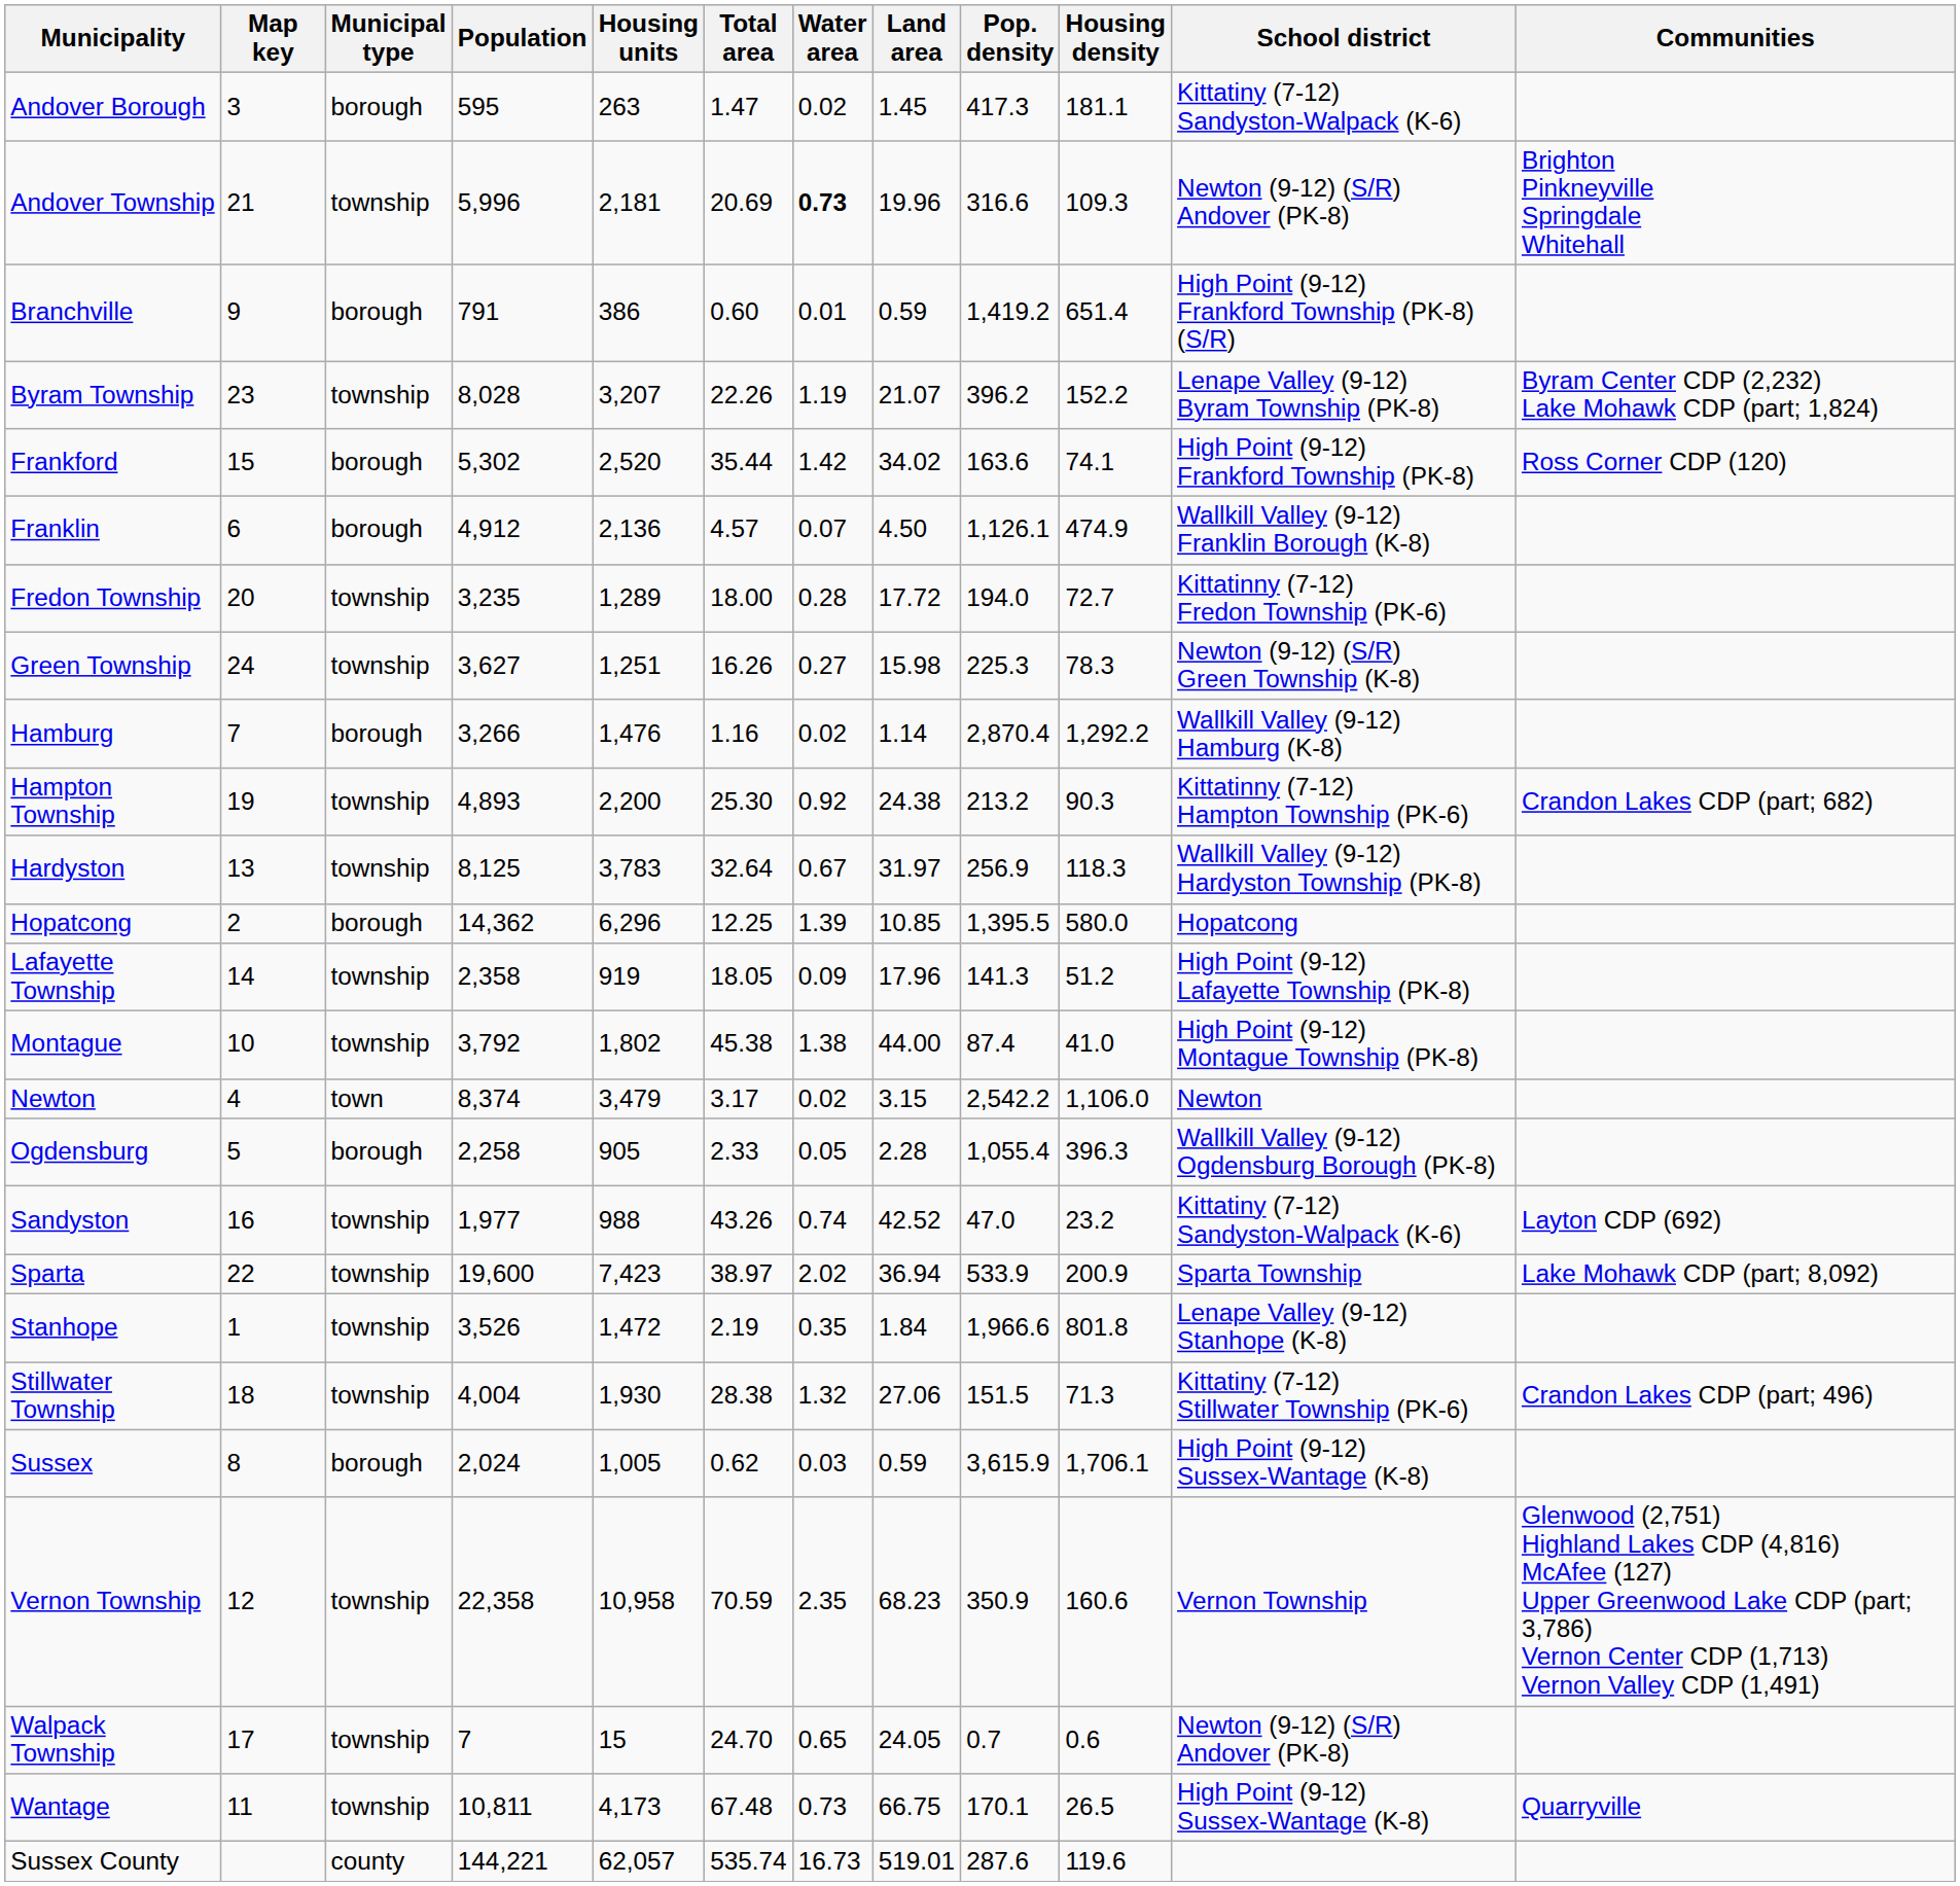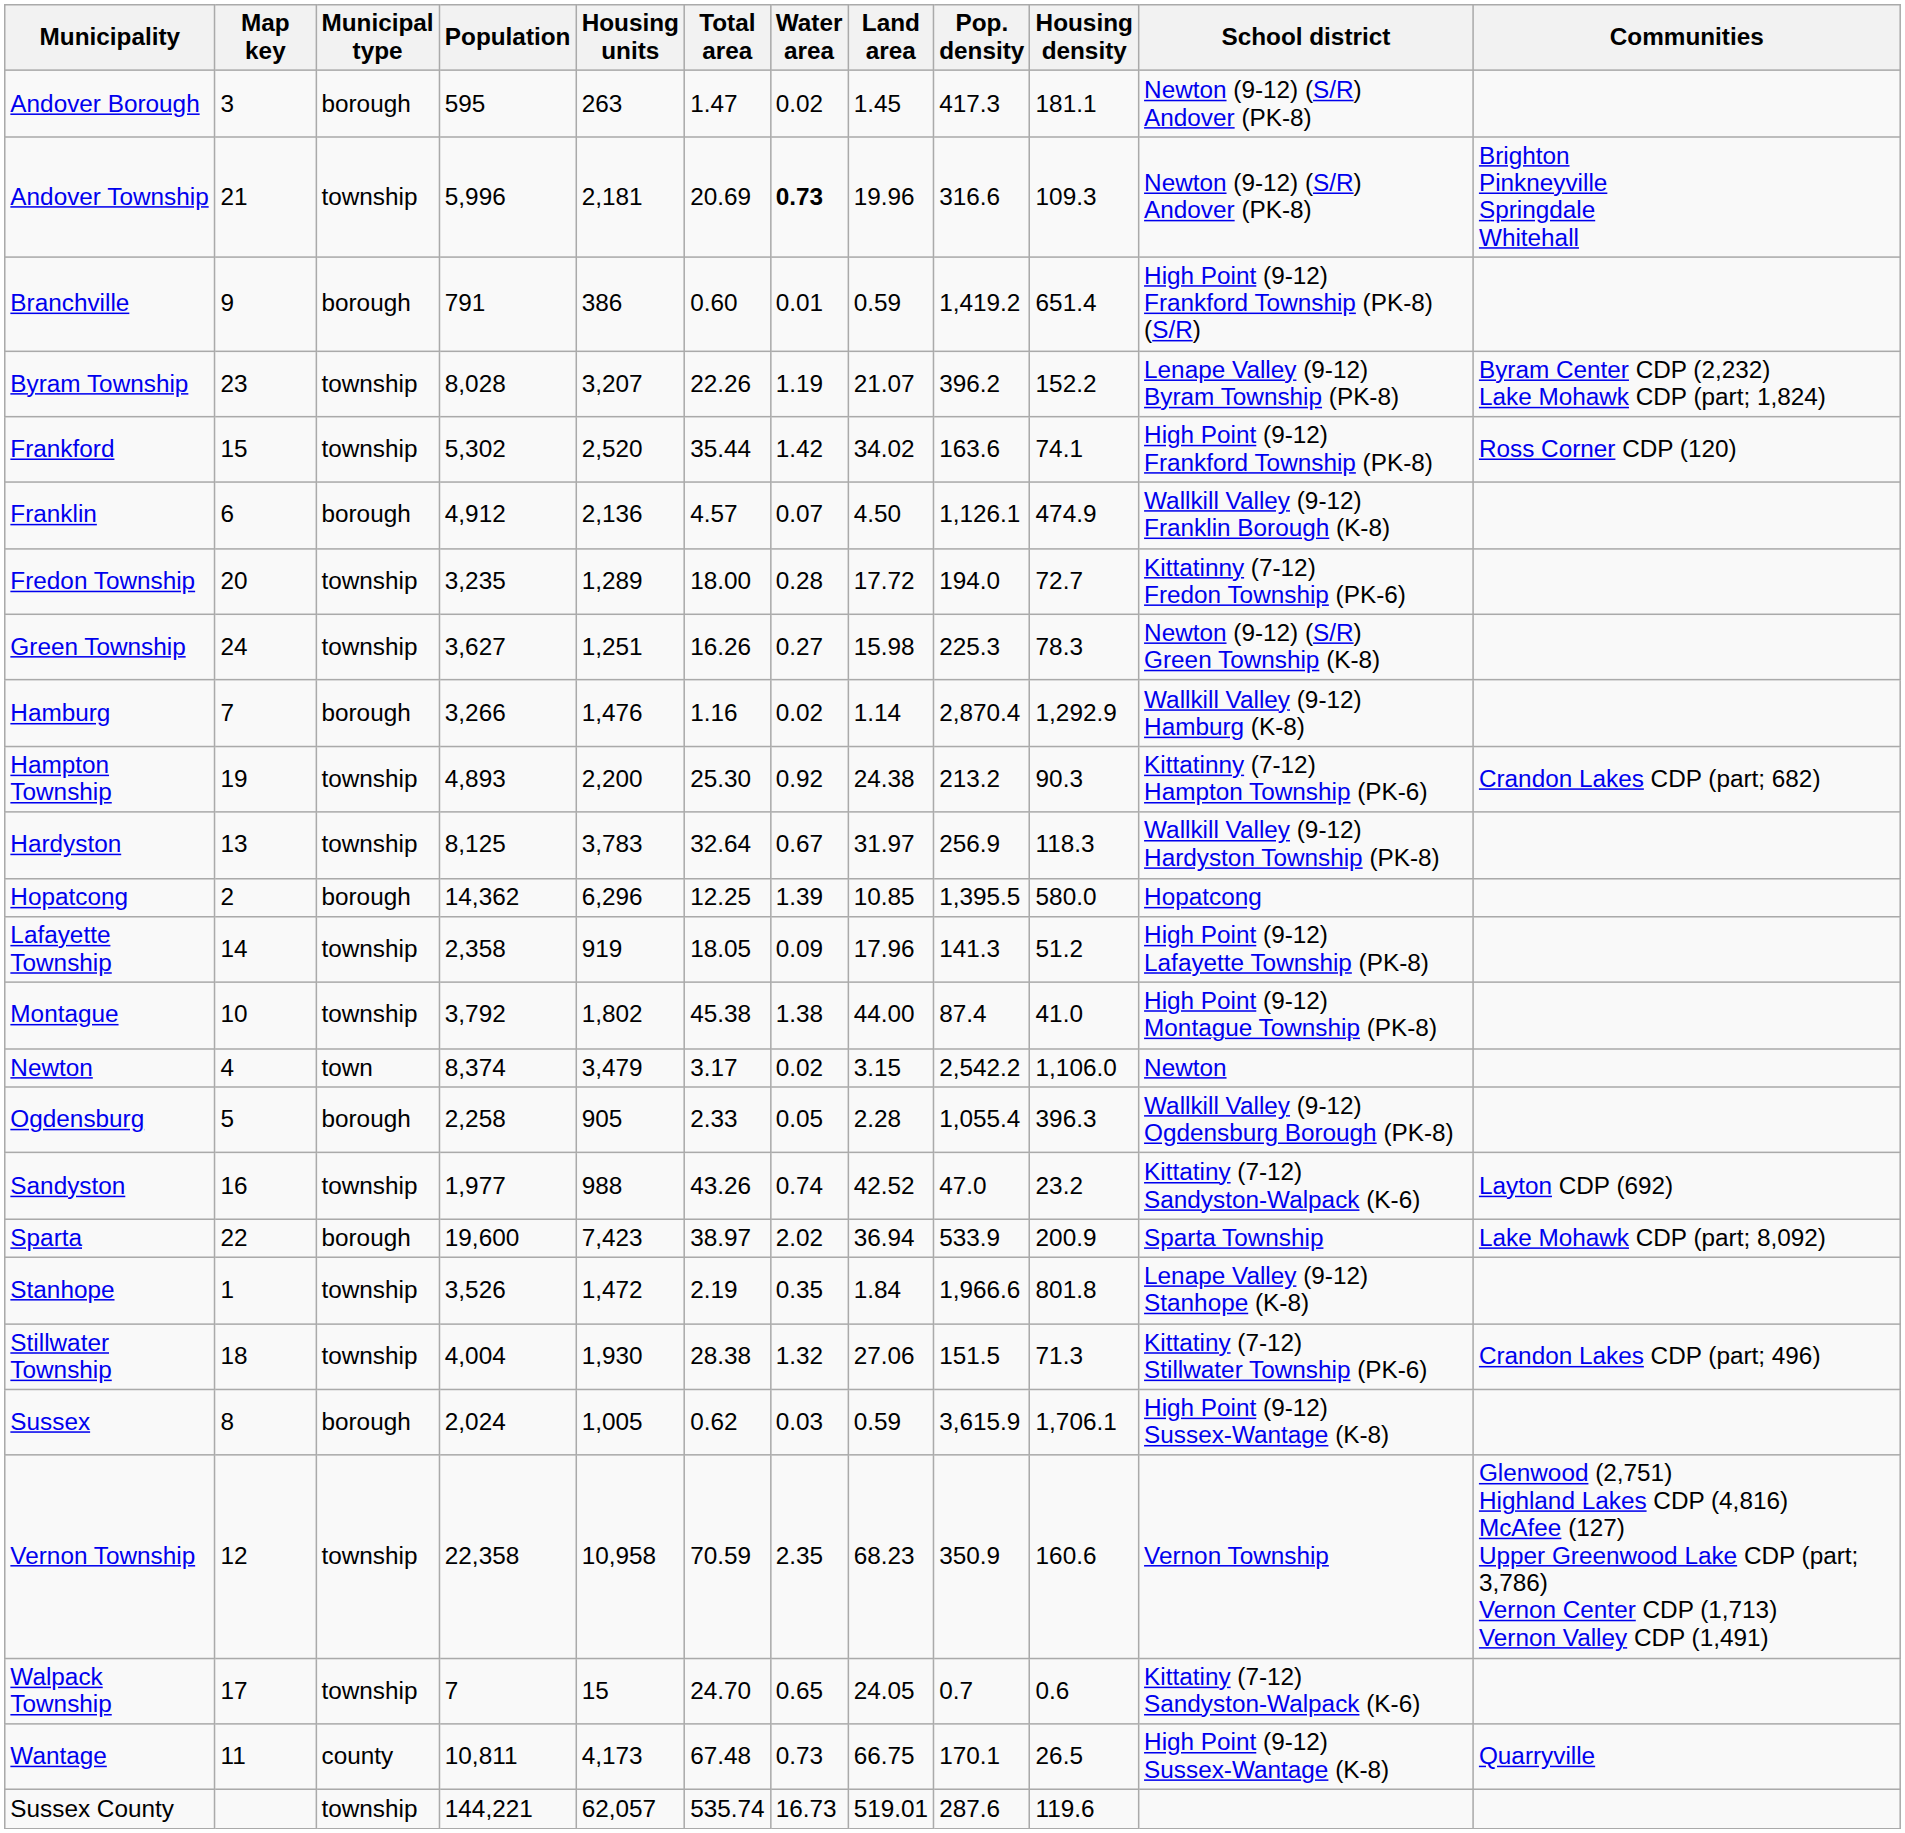 <table class="wikitable sortable">
 <tr>
 <th>Municipality</th>
 <th>Map key</th>
 <th>Municipal<br>type</th>
 <th>Population</th>
 <th>Housing<br>units</th>
 <th>Total<br>area</th>
 <th>Water<br>area</th>
 <th>Land<br>area</th>
 <th>Pop.<br>density</th>
 <th>Housing<br>density</th>
 <th>School district</th>
 <th>Communities</th>
 </tr>
 <tr>
 <td><a href='#'>Andover Borough</a></td>
 <td>3</td>
 <td>borough</td>
 <td>595</td>
 <td>263</td>
 <td>1.47</td>
 <td>0.02</td>
 <td>1.45</td>
 <td>417.3</td>
 <td>181.1</td>
-<td><a href='#'>Kittatiny</a> (7-12)<br><a href='#'>Sandyston-Walpack</a> (K-6)</td>
+<td><a href='#'>Newton</a> (9-12) (<a href='#'>S/R</a>)<br><a href='#'>Andover</a> (PK-8)</td>
 <td></td>
 </tr>
 <tr>
 <td><a href='#'>Andover Township</a></td>
 <td>21</td>
 <td>township</td>
 <td>5,996</td>
 <td>2,181</td>
 <td>20.69</td>
 <td><strong>0.73</strong></td>
 <td>19.96</td>
 <td>316.6</td>
 <td>109.3</td>
 <td><a href='#'>Newton</a> (9-12) (<a href='#'>S/R</a>)<br><a href='#'>Andover</a> (PK-8)</td>
 <td><a href='#'>Brighton</a><br><a href='#'>Pinkneyville</a><br><a href='#'>Springdale</a><br><a href='#'>Whitehall</a></td>
 </tr>
 <tr>
 <td><a href='#'>Branchville</a></td>
 <td>9</td>
 <td>borough</td>
 <td>791</td>
 <td>386</td>
 <td>0.60</td>
 <td>0.01</td>
 <td>0.59</td>
 <td>1,419.2</td>
 <td>651.4</td>
 <td><a href='#'>High Point</a> (9-12)<br><a href='#'>Frankford Township</a> (PK-8) (<a href='#'>S/R</a>)</td>
 <td></td>
 </tr>
 <tr>
 <td><a href='#'>Byram Township</a></td>
 <td>23</td>
 <td>township</td>
 <td>8,028</td>
 <td>3,207</td>
 <td>22.26</td>
 <td>1.19</td>
 <td>21.07</td>
 <td>396.2</td>
 <td>152.2</td>
 <td><a href='#'>Lenape Valley</a> (9-12)<br><a href='#'>Byram Township</a> (PK-8)</td>
 <td><a href='#'>Byram Center</a> CDP (2,232)<br><a href='#'>Lake Mohawk</a> CDP (part; 1,824)</td>
 </tr>
 <tr>
 <td><a href='#'>Frankford</a></td>
 <td>15</td>
-<td>borough</td>
+<td>township</td>
 <td>5,302</td>
 <td>2,520</td>
 <td>35.44</td>
 <td>1.42</td>
 <td>34.02</td>
 <td>163.6</td>
 <td>74.1</td>
 <td><a href='#'>High Point</a> (9-12)<br><a href='#'>Frankford Township</a> (PK-8)</td>
 <td><a href='#'>Ross Corner</a> CDP (120)</td>
 </tr>
 <tr>
 <td><a href='#'>Franklin</a></td>
 <td>6</td>
 <td>borough</td>
 <td>4,912</td>
 <td>2,136</td>
 <td>4.57</td>
 <td>0.07</td>
 <td>4.50</td>
 <td>1,126.1</td>
 <td>474.9</td>
 <td><a href='#'>Wallkill Valley</a> (9-12)<br><a href='#'>Franklin Borough</a> (K-8)</td>
 <td></td>
 </tr>
 <tr>
 <td><a href='#'>Fredon Township</a></td>
 <td>20</td>
 <td>township</td>
 <td>3,235</td>
 <td>1,289</td>
 <td>18.00</td>
 <td>0.28</td>
 <td>17.72</td>
 <td>194.0</td>
 <td>72.7</td>
 <td><a href='#'>Kittatinny</a> (7-12)<br><a href='#'>Fredon Township</a> (PK-6)</td>
 <td></td>
 </tr>
 <tr>
 <td><a href='#'>Green Township</a></td>
 <td>24</td>
 <td>township</td>
 <td>3,627</td>
 <td>1,251</td>
 <td>16.26</td>
 <td>0.27</td>
 <td>15.98</td>
 <td>225.3</td>
 <td>78.3</td>
 <td><a href='#'>Newton</a> (9-12) (<a href='#'>S/R</a>)<br><a href='#'>Green Township</a> (K-8)</td>
 <td></td>
 </tr>
 <tr>
 <td><a href='#'>Hamburg</a></td>
 <td>7</td>
 <td>borough</td>
 <td>3,266</td>
 <td>1,476</td>
 <td>1.16</td>
 <td>0.02</td>
 <td>1.14</td>
 <td>2,870.4</td>
-<td>1,292.2</td>
+<td>1,292.9</td>
 <td><a href='#'>Wallkill Valley</a> (9-12)<br><a href='#'>Hamburg</a> (K-8)</td>
 <td></td>
 </tr>
 <tr>
 <td><a href='#'>Hampton Township</a></td>
 <td>19</td>
 <td>township</td>
 <td>4,893</td>
 <td>2,200</td>
 <td>25.30</td>
 <td>0.92</td>
 <td>24.38</td>
 <td>213.2</td>
 <td>90.3</td>
 <td><a href='#'>Kittatinny</a> (7-12)<br><a href='#'>Hampton Township</a> (PK-6)</td>
 <td><a href='#'>Crandon Lakes</a> CDP (part; 682)</td>
 </tr>
 <tr>
 <td><a href='#'>Hardyston</a></td>
 <td>13</td>
 <td>township</td>
 <td>8,125</td>
 <td>3,783</td>
 <td>32.64</td>
 <td>0.67</td>
 <td>31.97</td>
 <td>256.9</td>
 <td>118.3</td>
 <td><a href='#'>Wallkill Valley</a> (9-12)<br><a href='#'>Hardyston Township</a> (PK-8)</td>
 <td></td>
 </tr>
 <tr>
 <td><a href='#'>Hopatcong</a></td>
 <td>2</td>
 <td>borough</td>
 <td>14,362</td>
 <td>6,296</td>
 <td>12.25</td>
 <td>1.39</td>
 <td>10.85</td>
 <td>1,395.5</td>
 <td>580.0</td>
 <td><a href='#'>Hopatcong</a></td>
 <td></td>
 </tr>
 <tr>
 <td><a href='#'>Lafayette Township</a></td>
 <td>14</td>
 <td>township</td>
 <td>2,358</td>
 <td>919</td>
 <td>18.05</td>
 <td>0.09</td>
 <td>17.96</td>
 <td>141.3</td>
 <td>51.2</td>
 <td><a href='#'>High Point</a> (9-12)<br><a href='#'>Lafayette Township</a> (PK-8)</td>
 <td></td>
 </tr>
 <tr>
 <td><a href='#'>Montague</a></td>
 <td>10</td>
 <td>township</td>
 <td>3,792</td>
 <td>1,802</td>
 <td>45.38</td>
 <td>1.38</td>
 <td>44.00</td>
 <td>87.4</td>
 <td>41.0</td>
 <td><a href='#'>High Point</a> (9-12)<br><a href='#'>Montague Township</a> (PK-8)</td>
 <td></td>
 </tr>
 <tr>
 <td><a href='#'>Newton</a></td>
 <td>4</td>
 <td>town</td>
 <td>8,374</td>
 <td>3,479</td>
 <td>3.17</td>
 <td>0.02</td>
 <td>3.15</td>
 <td>2,542.2</td>
 <td>1,106.0</td>
 <td><a href='#'>Newton</a></td>
 <td></td>
 </tr>
 <tr>
 <td><a href='#'>Ogdensburg</a></td>
 <td>5</td>
 <td>borough</td>
 <td>2,258</td>
 <td>905</td>
 <td>2.33</td>
 <td>0.05</td>
 <td>2.28</td>
 <td>1,055.4</td>
 <td>396.3</td>
 <td><a href='#'>Wallkill Valley</a> (9-12)<br><a href='#'>Ogdensburg Borough</a> (PK-8)</td>
 <td></td>
 </tr>
 <tr>
 <td><a href='#'>Sandyston</a></td>
 <td>16</td>
 <td>township</td>
 <td>1,977</td>
 <td>988</td>
 <td>43.26</td>
 <td>0.74</td>
 <td>42.52</td>
 <td>47.0</td>
 <td>23.2</td>
 <td><a href='#'>Kittatiny</a> (7-12)<br><a href='#'>Sandyston-Walpack</a> (K-6)</td>
 <td><a href='#'>Layton</a> CDP (692)</td>
 </tr>
 <tr>
 <td><a href='#'>Sparta</a></td>
 <td>22</td>
-<td>township</td>
+<td>borough</td>
 <td>19,600</td>
 <td>7,423</td>
 <td>38.97</td>
 <td>2.02</td>
 <td>36.94</td>
 <td>533.9</td>
 <td>200.9</td>
 <td><a href='#'>Sparta Township</a></td>
 <td><a href='#'>Lake Mohawk</a> CDP (part; 8,092)</td>
 </tr>
 <tr>
 <td><a href='#'>Stanhope</a></td>
 <td>1</td>
 <td>township</td>
 <td>3,526</td>
 <td>1,472</td>
 <td>2.19</td>
 <td>0.35</td>
 <td>1.84</td>
 <td>1,966.6</td>
 <td>801.8</td>
 <td><a href='#'>Lenape Valley</a> (9-12)<br><a href='#'>Stanhope</a> (K-8)</td>
 <td></td>
 </tr>
 <tr>
 <td><a href='#'>Stillwater Township</a></td>
 <td>18</td>
 <td>township</td>
 <td>4,004</td>
 <td>1,930</td>
 <td>28.38</td>
 <td>1.32</td>
 <td>27.06</td>
 <td>151.5</td>
 <td>71.3</td>
 <td><a href='#'>Kittatiny</a> (7-12)<br><a href='#'>Stillwater Township</a> (PK-6)</td>
 <td><a href='#'>Crandon Lakes</a> CDP (part; 496)</td>
 </tr>
 <tr>
 <td><a href='#'>Sussex</a></td>
 <td>8</td>
 <td>borough</td>
 <td>2,024</td>
 <td>1,005</td>
 <td>0.62</td>
 <td>0.03</td>
 <td>0.59</td>
 <td>3,615.9</td>
 <td>1,706.1</td>
 <td><a href='#'>High Point</a> (9-12)<br><a href='#'>Sussex-Wantage</a> (K-8)</td>
 <td></td>
 </tr>
 <tr>
 <td><a href='#'>Vernon Township</a></td>
 <td>12</td>
 <td>township</td>
 <td>22,358</td>
 <td>10,958</td>
 <td>70.59</td>
 <td>2.35</td>
 <td>68.23</td>
 <td>350.9</td>
 <td>160.6</td>
 <td><a href='#'>Vernon Township</a></td>
 <td><a href='#'>Glenwood</a> (2,751)<br><a href='#'>Highland Lakes</a> CDP (4,816)<br><a href='#'>McAfee</a> (127)<br><a href='#'>Upper Greenwood Lake</a> CDP (part; 3,786)<br><a href='#'>Vernon Center</a> CDP (1,713)<br><a href='#'>Vernon Valley</a> CDP (1,491)</td>
 </tr>
 <tr>
 <td><a href='#'>Walpack Township</a></td>
 <td>17</td>
 <td>township</td>
 <td>7</td>
 <td>15</td>
 <td>24.70</td>
 <td>0.65</td>
 <td>24.05</td>
 <td>0.7</td>
 <td>0.6</td>
-<td><a href='#'>Newton</a> (9-12) (<a href='#'>S/R</a>)<br><a href='#'>Andover</a> (PK-8)</td>
+<td><a href='#'>Kittatiny</a> (7-12)<br><a href='#'>Sandyston-Walpack</a> (K-6)</td>
 <td></td>
 </tr>
 <tr>
 <td><a href='#'>Wantage</a></td>
 <td>11</td>
-<td>township</td>
+<td>county</td>
 <td>10,811</td>
 <td>4,173</td>
 <td>67.48</td>
 <td>0.73</td>
 <td>66.75</td>
 <td>170.1</td>
 <td>26.5</td>
 <td><a href='#'>High Point</a> (9-12)<br><a href='#'>Sussex-Wantage</a> (K-8)</td>
 <td><a href='#'>Quarryville</a></td>
 </tr>
 <tr>
 <td>Sussex County</td>
 <td></td>
-<td>county</td>
+<td>township</td>
 <td>144,221</td>
 <td>62,057</td>
 <td>535.74</td>
 <td>16.73</td>
 <td>519.01</td>
 <td>287.6</td>
 <td>119.6</td>
 <td></td>
 <td></td>
 </tr>
 </table>
